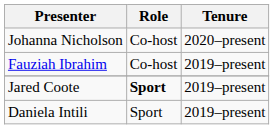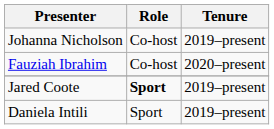 <table class="wikitable sortable">
 <tr>
 <th>Presenter</th>
 <th>Role</th>
 <th>Tenure</th>
 </tr>
 <tr>
 <td>Johanna Nicholson</td>
 <td>Co-host</td>
-<td>2020–present</td>
+<td>2019–present</td>
 </tr>
 <tr>
 <td><a href='#'>Fauziah Ibrahim</a></td>
 <td>Co-host</td>
-<td>2019–present</td>
+<td>2020–present</td>
 </tr>
 <tr>
 </tr>
 <tr>
 <td>Jared Coote</td>
 <td><strong>Sport</strong></td>
 <td>2019–present</td>
 </tr>
 <tr>
 <td>Daniela Intili</td>
 <td>Sport</td>
 <td>2019–present</td>
 </tr>
 </table>
